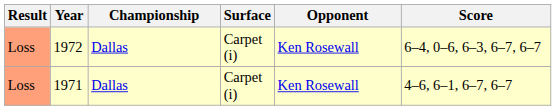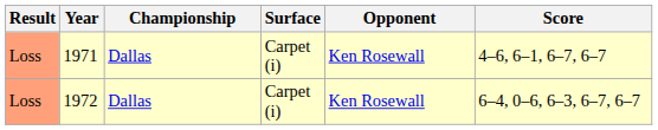 <table class='sortable wikitable'>
 <tr>
 <th style="width:40px">Result</th>
 <th style="width:35px">Year</th>
 <th style="width:150px">Championship</th>
 <th style="width:50px">Surface</th>
 <th style="width:150px">Opponent</th>
 <th style="width:190px" class="unsortable">Score</th>
 </tr>
 <tr style="background:#ffffcc;">
 <td style="background:#ffa07a;">Loss</td>
+<td>1971</td>
+<td><a href='#'>Dallas</a></td>
+<td>Carpet (i)</td>
+<td> <a href='#'>Ken Rosewall</a></td>
+<td>4–6, 6–1, 6–7, 6–7</td>
+</tr>
+<tr style="background:#ffffcc;">
+<td style="background:#ffa07a;">Loss</td>
 <td>1972</td>
 <td><a href='#'>Dallas</a></td>
 <td>Carpet (i)</td>
 <td> <a href='#'>Ken Rosewall</a></td>
 <td>6–4, 0–6, 6–3, 6–7, 6–7</td>
 </tr>
-<tr style="background:#ffffcc;">
-<td style="background:#ffa07a;">Loss</td>
-<td>1971</td>
-<td><a href='#'>Dallas</a></td>
-<td>Carpet (i)</td>
-<td> <a href='#'>Ken Rosewall</a></td>
-<td>4–6, 6–1, 6–7, 6–7</td>
-</tr>
 </table>
